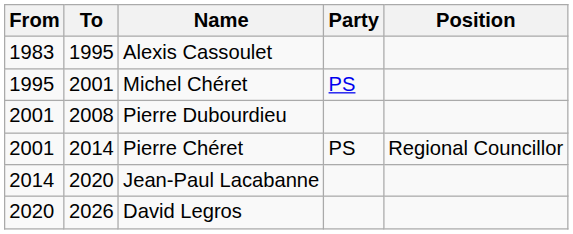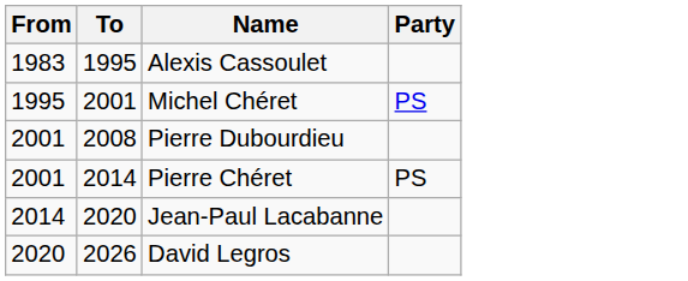 <table class="wikitable">
 <tr>
 <th>From</th>
 <th>To</th>
 <th>Name</th>
 <th>Party</th>
-<th>Position</th>
 </tr>
 <tr>
 <td>1983</td>
 <td>1995</td>
 <td>Alexis Cassoulet</td>
-<td></td>
 <td></td>
 </tr>
 <tr>
 <td>1995</td>
 <td>2001</td>
 <td>Michel Chéret</td>
 <td><a href='#'>PS</a></td>
-<td></td>
 </tr>
 <tr>
 <td>2001</td>
 <td>2008</td>
 <td>Pierre Dubourdieu</td>
-<td></td>
 <td></td>
 </tr>
 <tr>
 <td>2001</td>
 <td>2014</td>
 <td>Pierre Chéret</td>
 <td>PS</td>
-<td>Regional Councillor</td>
 </tr>
 <tr>
 <td>2014</td>
 <td>2020</td>
 <td>Jean-Paul Lacabanne</td>
-<td></td>
 <td></td>
 </tr>
 <tr>
 <td>2020</td>
 <td>2026</td>
 <td>David Legros</td>
 <td></td>
-<td></td>
 </tr>
 </table>
